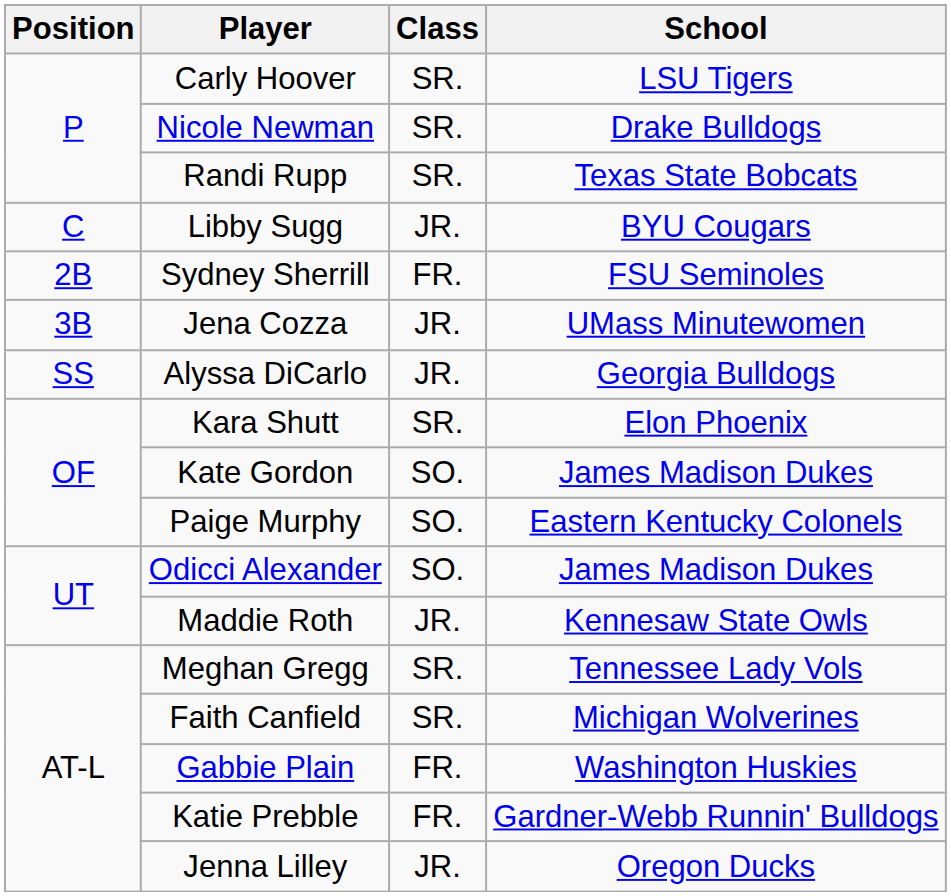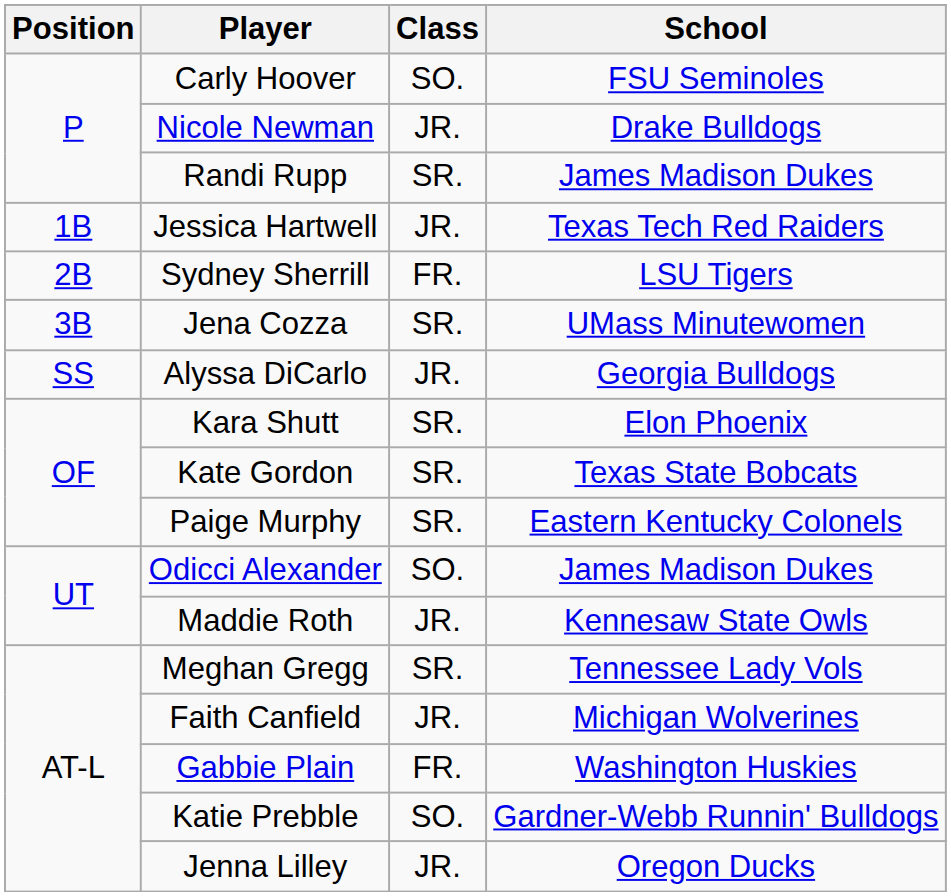 <table class="wikitable">
 <tr>
 <th>Position</th>
 <th>Player</th>
 <th>Class</th>
 <th>School</th>
 </tr>
 <tr align=center>
 <td rowspan=3><a href='#'>P</a></td>
 <td>Carly Hoover</td>
-<td>SR.</td>
-<td><a href='#'>LSU Tigers</a></td>
+<td>SO.</td>
+<td><a href='#'>FSU Seminoles</a></td>
 </tr>
 <tr align=center>
 <td><a href='#'>Nicole Newman</a></td>
-<td>SR.</td>
+<td>JR.</td>
 <td><a href='#'>Drake Bulldogs</a></td>
 </tr>
 <tr align=center>
 <td>Randi Rupp</td>
 <td>SR.</td>
-<td><a href='#'>Texas State Bobcats</a></td>
+<td><a href='#'>James Madison Dukes</a></td>
 </tr>
 <tr align=center>
-<td rowspan=1><a href='#'>C</a></td>
-<td>Libby Sugg</td>
+<td rowspan=1><a href='#'>1B</a></td>
+<td>Jessica Hartwell</td>
 <td>JR.</td>
-<td><a href='#'>BYU Cougars</a></td>
+<td><a href='#'>Texas Tech Red Raiders</a></td>
 </tr>
 <tr align=center>
 <td rowspan=1><a href='#'>2B</a></td>
 <td>Sydney Sherrill</td>
 <td>FR.</td>
-<td><a href='#'>FSU Seminoles</a></td>
+<td><a href='#'>LSU Tigers</a></td>
 </tr>
 <tr align=center>
 <td rowspan=1><a href='#'>3B</a></td>
 <td>Jena Cozza</td>
-<td>JR.</td>
+<td>SR.</td>
 <td><a href='#'>UMass Minutewomen</a></td>
 </tr>
 <tr align=center>
 <td rowspan=1><a href='#'>SS</a></td>
 <td>Alyssa DiCarlo</td>
 <td>JR.</td>
 <td><a href='#'>Georgia Bulldogs</a></td>
 </tr>
 <tr align=center>
 <td rowspan=3><a href='#'>OF</a></td>
 <td>Kara Shutt</td>
 <td>SR.</td>
 <td><a href='#'>Elon Phoenix</a></td>
 </tr>
 <tr align=center>
 <td>Kate Gordon</td>
-<td>SO.</td>
-<td><a href='#'>James Madison Dukes</a></td>
+<td>SR.</td>
+<td><a href='#'>Texas State Bobcats</a></td>
 </tr>
 <tr align=center>
 <td>Paige Murphy</td>
-<td>SO.</td>
+<td>SR.</td>
 <td><a href='#'>Eastern Kentucky Colonels</a></td>
 </tr>
 <tr align=center>
 <td rowspan=2><a href='#'>UT</a></td>
 <td><a href='#'>Odicci Alexander</a></td>
 <td>SO.</td>
 <td><a href='#'>James Madison Dukes</a></td>
 </tr>
 <tr align=center>
 <td>Maddie Roth</td>
 <td>JR.</td>
 <td><a href='#'>Kennesaw State Owls</a></td>
 </tr>
 <tr align=center>
 <td rowspan=5>AT-L</td>
 <td>Meghan Gregg</td>
 <td>SR.</td>
 <td><a href='#'>Tennessee Lady Vols</a></td>
 </tr>
 <tr align=center>
 <td>Faith Canfield</td>
-<td>SR.</td>
+<td>JR.</td>
 <td><a href='#'>Michigan Wolverines</a></td>
 </tr>
 <tr align=center>
 <td><a href='#'>Gabbie Plain</a></td>
 <td>FR.</td>
 <td><a href='#'>Washington Huskies</a></td>
 </tr>
 <tr align=center>
 <td>Katie Prebble</td>
-<td>FR.</td>
+<td>SO.</td>
 <td><a href='#'>Gardner-Webb Runnin' Bulldogs</a></td>
 </tr>
 <tr align=center>
 <td>Jenna Lilley</td>
 <td>JR.</td>
 <td><a href='#'>Oregon Ducks</a></td>
 </tr>
 </table>
